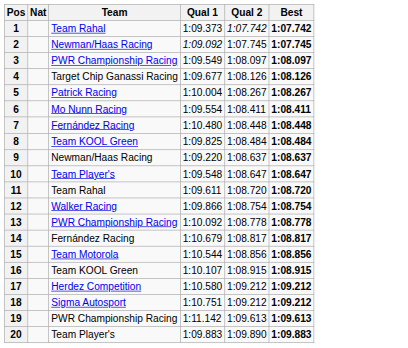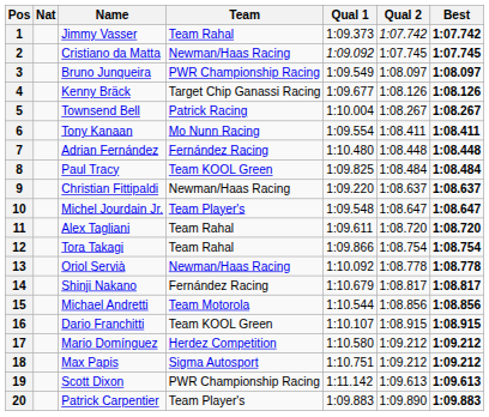 <table class="wikitable" style="font-size: 95%;">
 <tr>
 <th>Pos</th>
 <th>Nat</th>
+<th>Name</th>
 <th>Team</th>
 <th>Qual 1</th>
 <th>Qual 2</th>
 <th>Best</th>
 </tr>
 <tr>
 <th>1</th>
 <td></td>
+<td><a href='#'>Jimmy Vasser</a></td>
 <td><a href='#'>Team Rahal</a></td>
 <td>1:09.373</td>
 <td><em>1:07.742</em></td>
 <td><strong>1:07.742</strong></td>
 </tr>
 <tr>
 <th>2</th>
 <td></td>
+<td><a href='#'>Cristiano da Matta</a></td>
 <td><a href='#'>Newman/Haas Racing</a></td>
 <td><em>1:09.092</em></td>
 <td>1:07.745</td>
 <td><strong>1:07.745</strong></td>
 </tr>
 <tr>
 <th>3</th>
 <td></td>
+<td><a href='#'>Bruno Junqueira</a></td>
 <td><a href='#'>PWR Championship Racing</a></td>
 <td>1:09.549</td>
 <td>1:08.097</td>
 <td><strong>1:08.097</strong></td>
 </tr>
 <tr>
 <th>4</th>
 <td></td>
+<td><a href='#'>Kenny Bräck</a></td>
 <td>Target Chip Ganassi Racing</td>
 <td>1:09.677</td>
 <td>1:08.126</td>
 <td><strong>1:08.126</strong></td>
 </tr>
 <tr>
 <th>5</th>
 <td></td>
+<td><a href='#'>Townsend Bell</a></td>
 <td><a href='#'>Patrick Racing</a></td>
 <td>1:10.004</td>
 <td>1:08.267</td>
 <td><strong>1:08.267</strong></td>
 </tr>
 <tr>
 <th>6</th>
 <td></td>
+<td><a href='#'>Tony Kanaan</a></td>
 <td><a href='#'>Mo Nunn Racing</a></td>
 <td>1:09.554</td>
 <td>1:08.411</td>
 <td><strong>1:08.411</strong></td>
 </tr>
 <tr>
 <th>7</th>
 <td></td>
+<td><a href='#'>Adrian Fernández</a></td>
 <td><a href='#'>Fernández Racing</a></td>
 <td>1:10.480</td>
 <td>1:08.448</td>
 <td><strong>1:08.448</strong></td>
 </tr>
 <tr>
 <th>8</th>
 <td></td>
+<td><a href='#'>Paul Tracy</a></td>
 <td><a href='#'>Team KOOL Green</a></td>
 <td>1:09.825</td>
 <td>1:08.484</td>
 <td><strong>1:08.484</strong></td>
 </tr>
 <tr>
 <th>9</th>
 <td></td>
+<td><a href='#'>Christian Fittipaldi</a></td>
 <td>Newman/Haas Racing</td>
 <td>1:09.220</td>
 <td>1:08.637</td>
 <td><strong>1:08.637</strong></td>
 </tr>
 <tr>
 <th>10</th>
 <td></td>
+<td><a href='#'>Michel Jourdain Jr.</a></td>
 <td><a href='#'>Team Player's</a></td>
 <td>1:09.548</td>
 <td>1:08.647</td>
 <td><strong>1:08.647</strong></td>
 </tr>
 <tr>
 <th>11</th>
 <td></td>
+<td><a href='#'>Alex Tagliani</a></td>
 <td>Team Rahal</td>
 <td>1:09.611</td>
 <td>1:08.720</td>
 <td><strong>1:08.720</strong></td>
 </tr>
 <tr>
 <th>12</th>
 <td></td>
-<td><a href='#'>Walker Racing</a></td>
+<td><a href='#'>Tora Takagi</a></td>
+<td>Team Rahal</td>
 <td>1:09.866</td>
 <td>1:08.754</td>
 <td><strong>1:08.754</strong></td>
 </tr>
 <tr>
 <th>13</th>
 <td></td>
-<td><a href='#'>PWR Championship Racing</a></td>
+<td><a href='#'>Oriol Servià</a></td>
+<td><a href='#'>Newman/Haas Racing</a></td>
 <td>1:10.092</td>
 <td>1:08.778</td>
 <td><strong>1:08.778</strong></td>
 </tr>
 <tr>
 <th>14</th>
 <td></td>
+<td><a href='#'>Shinji Nakano</a></td>
 <td>Fernández Racing</td>
 <td>1:10.679</td>
 <td>1:08.817</td>
 <td><strong>1:08.817</strong></td>
 </tr>
 <tr>
 <th>15</th>
 <td></td>
+<td><a href='#'>Michael Andretti</a></td>
 <td><a href='#'>Team Motorola</a></td>
 <td>1:10.544</td>
 <td>1:08.856</td>
 <td><strong>1:08.856</strong></td>
 </tr>
 <tr>
 <th>16</th>
 <td></td>
+<td><a href='#'>Dario Franchitti</a></td>
 <td>Team KOOL Green</td>
 <td>1:10.107</td>
 <td>1:08.915</td>
 <td><strong>1:08.915</strong></td>
 </tr>
 <tr>
 <th>17</th>
 <td></td>
+<td><a href='#'>Mario Domínguez</a></td>
 <td><a href='#'>Herdez Competition</a></td>
 <td>1:10.580</td>
 <td>1:09.212</td>
 <td><strong>1:09.212</strong></td>
 </tr>
 <tr>
 <th>18</th>
 <td></td>
+<td><a href='#'>Max Papis</a></td>
 <td><a href='#'>Sigma Autosport</a></td>
 <td>1:10.751</td>
 <td>1:09.212</td>
 <td><strong>1:09.212</strong></td>
 </tr>
 <tr>
 <th>19</th>
 <td></td>
+<td><a href='#'>Scott Dixon</a></td>
 <td>PWR Championship Racing</td>
 <td>1:11.142</td>
 <td>1:09.613</td>
 <td><strong>1:09.613</strong></td>
 </tr>
 <tr>
 <th>20</th>
 <td></td>
+<td><a href='#'>Patrick Carpentier</a></td>
 <td>Team Player's</td>
 <td>1:09.883</td>
 <td>1:09.890</td>
 <td><strong>1:09.883</strong></td>
 </tr>
 </table>
